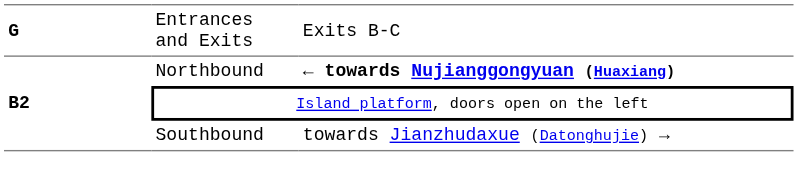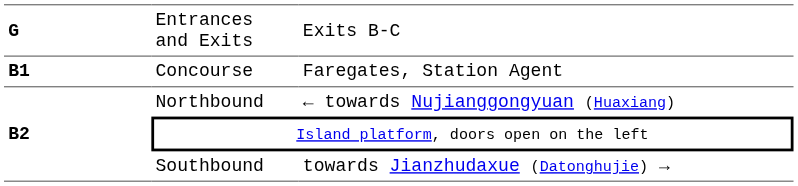 <table cellspacing=0 cellpadding=3>
 <tr>
 <td style="border-top:solid 1px gray;border-bottom:solid 1px gray;" width=100><strong>G</strong></td>
 <td style="border-top:solid 1px gray;border-bottom:solid 1px gray;" width=100>Entrances and Exits</td>
 <td style="border-top:solid 1px gray;border-bottom:solid 1px gray;" width=350>Exits B-C</td>
 </tr>
 <tr>
+<td style="border-bottom:solid 1px gray;"><strong>B1</strong></td>
+<td style="border-bottom:solid 1px gray;">Concourse</td>
+<td style="border-bottom:solid 1px gray;">Faregates, Station Agent</td>
+</tr>
+<tr>
 <td style="border-bottom:solid 1px gray;" rowspan=3><strong>B2</strong></td>
 <td>Northbound</td>
-<td><strong>←  towards <a href='#'>Nujianggongyuan</a> <small>(<a href='#'>Huaxiang</a>)</small></strong></td>
+<td>←  towards <a href='#'>Nujianggongyuan</a> <small>(<a href='#'>Huaxiang</a>)</small></td>
 </tr>
 <tr>
 <td style="border-right:solid 2px black;border-left:solid 2px black;border-top:solid 2px black;border-bottom:solid 2px black;text-align:center;" colspan=2><small><a href='#'>Island platform</a>, doors open on the left</small></td>
 </tr>
 <tr>
 <td style="border-bottom:solid 1px gray;">Southbound</td>
 <td style="border-bottom:solid 1px gray;">  towards <a href='#'>Jianzhudaxue</a> <small>(<a href='#'>Datonghujie</a>)</small> →</td>
 </tr>
 </table>
